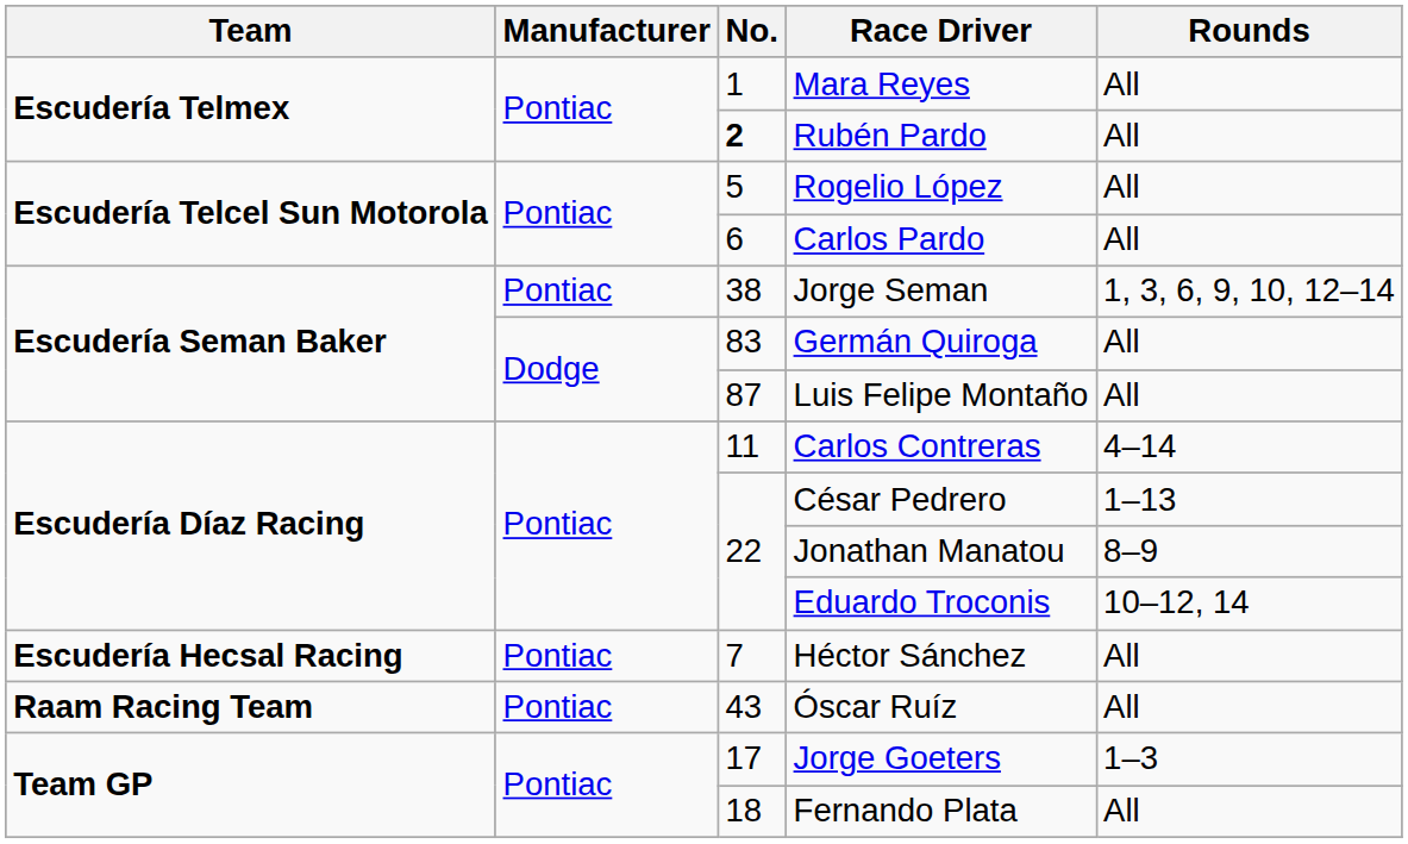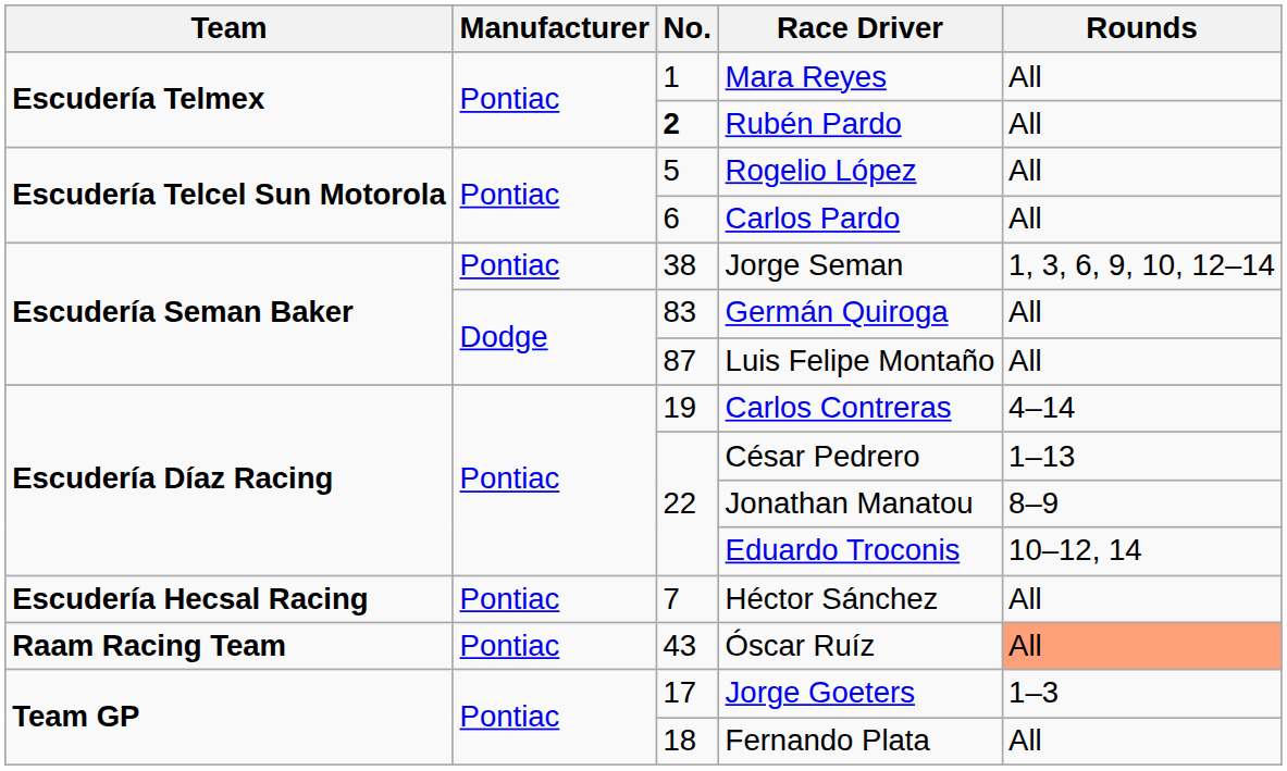 <table class="wikitable">
 <tr>
 <th>Team</th>
 <th>Manufacturer</th>
 <th>No.</th>
 <th>Race Driver</th>
 <th>Rounds</th>
 </tr>
 <tr>
 <td rowspan=2><strong>Escudería Telmex</strong></td>
 <td rowspan=2><a href='#'>Pontiac</a></td>
 <td>1</td>
 <td><a href='#'>Mara Reyes</a></td>
 <td>All</td>
 </tr>
 <tr>
 <td><strong>2</strong></td>
 <td><a href='#'>Rubén Pardo</a></td>
 <td>All</td>
 </tr>
 <tr>
 <td rowspan=2><strong>Escudería Telcel Sun Motorola</strong></td>
 <td rowspan=2><a href='#'>Pontiac</a></td>
 <td>5</td>
 <td><a href='#'>Rogelio López</a></td>
 <td>All</td>
 </tr>
 <tr>
 <td>6</td>
 <td><a href='#'>Carlos Pardo</a></td>
 <td>All</td>
 </tr>
 <tr>
 <td rowspan=3><strong>Escudería Seman Baker</strong></td>
 <td><a href='#'>Pontiac</a></td>
 <td>38</td>
 <td>Jorge Seman</td>
 <td>1, 3, 6, 9, 10, 12–14</td>
 </tr>
 <tr>
 <td rowspan=2><a href='#'>Dodge</a></td>
 <td>83</td>
 <td><a href='#'>Germán Quiroga</a></td>
 <td>All</td>
 </tr>
 <tr>
 <td>87</td>
 <td>Luis Felipe Montaño</td>
 <td>All</td>
 </tr>
 <tr>
 <td rowspan=4><strong>Escudería Díaz Racing</strong></td>
 <td rowspan=4><a href='#'>Pontiac</a></td>
-<td>11</td>
+<td>19</td>
 <td><a href='#'>Carlos Contreras</a></td>
 <td>4–14</td>
 </tr>
 <tr>
 <td rowspan=3>22</td>
 <td>César Pedrero</td>
 <td>1–13</td>
 </tr>
 <tr>
 <td>Jonathan Manatou</td>
 <td>8–9</td>
 </tr>
 <tr>
 <td><a href='#'>Eduardo Troconis</a></td>
 <td>10–12, 14</td>
 </tr>
 <tr>
 <td><strong>Escudería Hecsal Racing</strong></td>
 <td><a href='#'>Pontiac</a></td>
 <td>7</td>
 <td>Héctor Sánchez</td>
 <td>All</td>
 </tr>
 <tr>
 <td><strong>Raam Racing Team</strong></td>
 <td><a href='#'>Pontiac</a></td>
 <td>43</td>
 <td>Óscar Ruíz</td>
-<td>All</td>
+<td style="background: lightsalmon;">All</td>
 </tr>
 <tr>
 <td rowspan=2><strong>Team GP</strong></td>
 <td rowspan=2><a href='#'>Pontiac</a></td>
 <td>17</td>
 <td><a href='#'>Jorge Goeters</a></td>
 <td>1–3</td>
 </tr>
 <tr>
 <td>18</td>
 <td>Fernando Plata</td>
 <td>All</td>
 </tr>
 </table>
